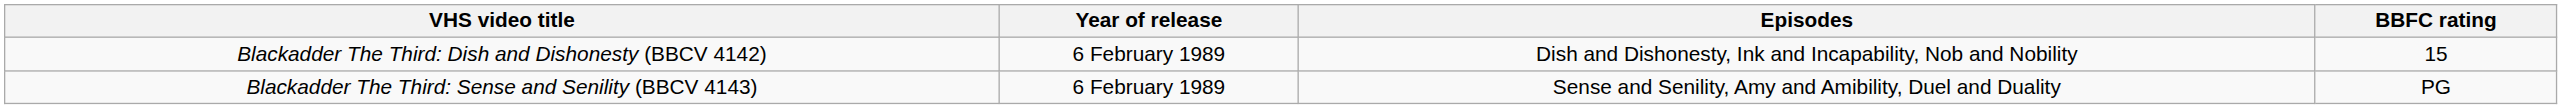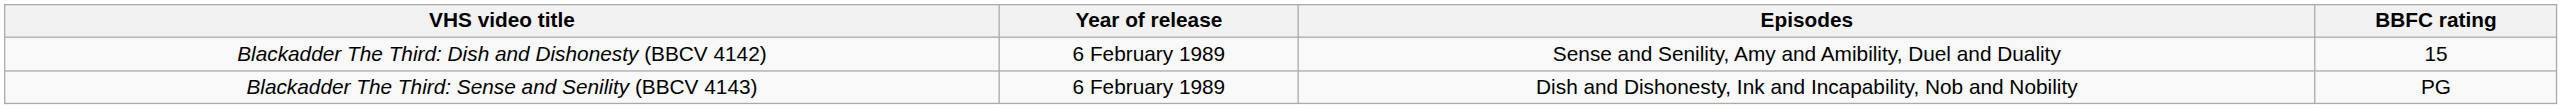 <table class="wikitable" style="width:99%;">
 <tr>
 <th>VHS video title</th>
 <th>Year of release</th>
 <th>Episodes</th>
 <th>BBFC rating</th>
 </tr>
 <tr style="text-align:center;">
 <td><em>Blackadder The Third: Dish and Dishonesty</em> (BBCV 4142)</td>
 <td>6 February 1989</td>
-<td>Dish and Dishonesty, Ink and Incapability, Nob and Nobility</td>
+<td>Sense and Senility, Amy and Amibility, Duel and Duality</td>
 <td>15</td>
 </tr>
 <tr style="text-align:center;">
 <td><em>Blackadder The Third: Sense and Senility</em> (BBCV 4143)</td>
 <td>6 February 1989</td>
-<td>Sense and Senility, Amy and Amibility, Duel and Duality</td>
+<td>Dish and Dishonesty, Ink and Incapability, Nob and Nobility</td>
 <td>PG</td>
 </tr>
 </table>
